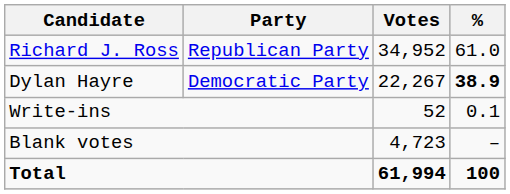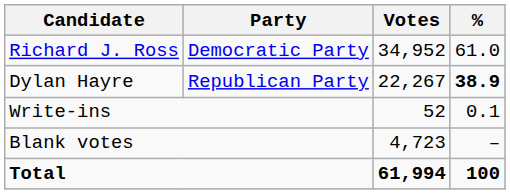 <table class=wikitable style=text-align:right>
 <tr>
 <th>Candidate</th>
 <th>Party</th>
 <th>Votes</th>
 <th>%</th>
 </tr>
 <tr>
 <td align=left><a href='#'>Richard J. Ross</a></td>
-<td align=left><a href='#'>Republican Party</a></td>
+<td align=left><a href='#'>Democratic Party</a></td>
 <td>34,952</td>
 <td>61.0</td>
 </tr>
 <tr>
 <td align=left>Dylan Hayre</td>
-<td align=left><a href='#'>Democratic Party</a></td>
+<td align=left><a href='#'>Republican Party</a></td>
 <td>22,267</td>
 <td><strong>38.9</strong></td>
 </tr>
 <tr>
 <td align=left colspan=2>Write-ins</td>
 <td>52</td>
 <td>0.1</td>
 </tr>
 <tr>
 <td align=left colspan=2>Blank votes</td>
 <td>4,723</td>
 <td>–</td>
 </tr>
 <tr>
 <td align=left colspan=2><strong>Total</strong></td>
 <td><strong>61,994</strong></td>
 <td><strong>100</strong></td>
 </tr>
 </table>
